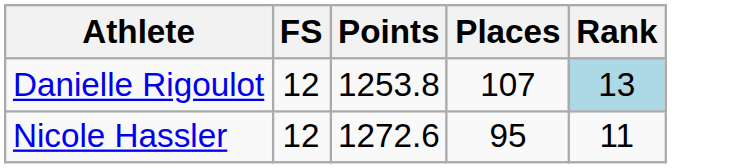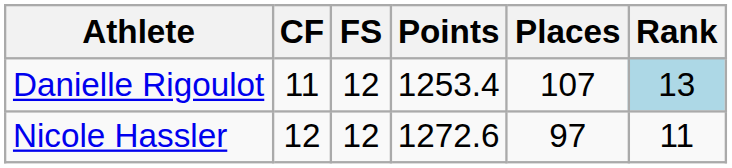 <table class="wikitable" border="1" style="font-size:90%">
 <tr>
 <th>Athlete</th>
+<th>CF</th>
 <th>FS</th>
 <th>Points</th>
 <th>Places</th>
 <th>Rank</th>
 </tr>
 <tr align=center>
 <td align=left><a href='#'>Danielle Rigoulot</a></td>
+<td>11</td>
 <td>12</td>
-<td>1253.8</td>
+<td>1253.4</td>
 <td>107</td>
 <td style="background: lightblue;">13</td>
 </tr>
 <tr align=center>
 <td align=left><a href='#'>Nicole Hassler</a></td>
 <td>12</td>
+<td>12</td>
 <td>1272.6</td>
-<td>95</td>
+<td>97</td>
 <td>11</td>
 </tr>
 </table>
